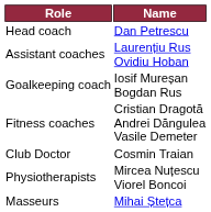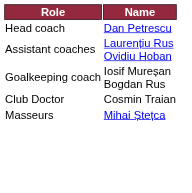 <table class="toccolours">
 <tr>
 <th style="background:#94283f;color:#ffffff;border:1px solid #231f20;">Role</th>
 <th style="background:#94283f;color:#ffffff;border:1px solid #231f20;">Name</th>
 </tr>
 <tr>
 <td>Head coach</td>
 <td> <a href='#'>Dan Petrescu</a></td>
 </tr>
 <tr>
 <td>Assistant coaches</td>
 <td> <a href='#'>Laurențiu Rus</a> <br>  <a href='#'>Ovidiu Hoban</a></td>
 </tr>
 <tr>
 <td>Goalkeeping coach</td>
 <td> Iosif Mureșan <br>  Bogdan Rus</td>
 </tr>
 <tr>
-<td>Fitness coaches</td>
-<td> Cristian Dragotă <br>  Andrei Dăngulea <br>  Vasile Demeter</td>
-</tr>
-<tr>
 <td>Club Doctor</td>
 <td> Cosmin Traian</td>
-</tr>
-<tr>
-<td>Physiotherapists</td>
-<td> Mircea Nuțescu <br>  Viorel Boncoi</td>
 </tr>
 <tr>
 <td>Masseurs</td>
 <td> <a href='#'>Mihai Ștețca</a></td>
 </tr>
 </table>
